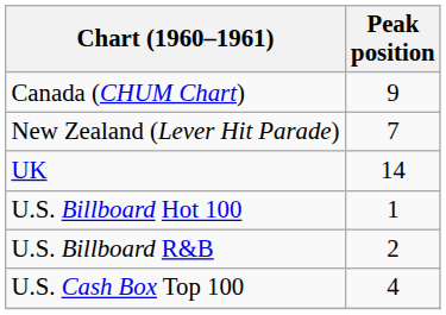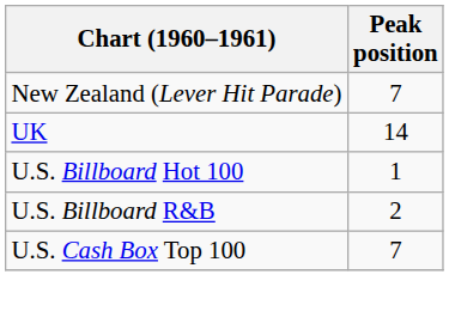 <table class="wikitable sortable">
 <tr>
 <th>Chart (1960–1961)</th>
 <th>Peak<br>position</th>
-</tr>
-<tr>
-<td>Canada (<em><a href='#'>CHUM Chart</a></em>)</td>
-<td style="text-align:center;">9</td>
 </tr>
 <tr>
 <td>New Zealand (<em>Lever Hit Parade</em>)</td>
 <td style="text-align:center;">7</td>
 </tr>
 <tr>
 <td><a href='#'>UK</a></td>
 <td style="text-align:center;">14</td>
 </tr>
 <tr>
 <td>U.S. <em><a href='#'>Billboard</a></em> <a href='#'>Hot 100</a></td>
 <td style="text-align:center;">1</td>
 </tr>
 <tr>
 <td>U.S. <em>Billboard</em> <a href='#'>R&B</a></td>
 <td style="text-align:center;">2</td>
 </tr>
 <tr>
 <td>U.S. <a href='#'><em>Cash Box</em></a> Top 100</td>
-<td align="center">4</td>
+<td align="center">7</td>
 </tr>
 <tr>
 </tr>
 </table>
